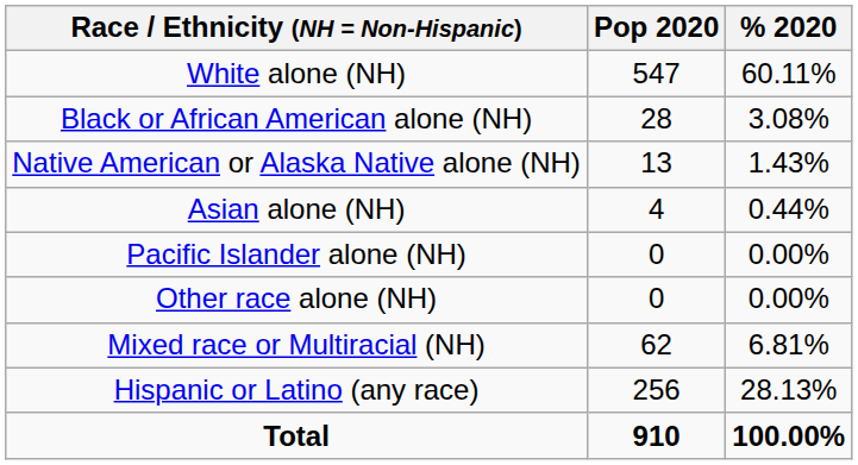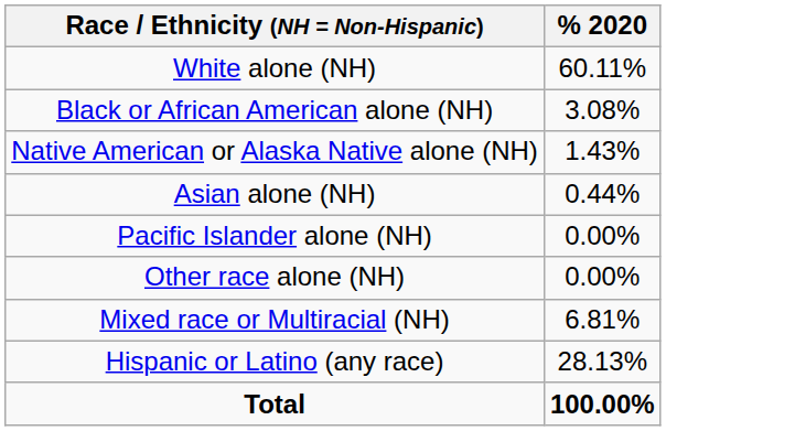 <table class="wikitable" style="text-align:center;">
 <tr>
 <th>Race / Ethnicity <small>(<em>NH = Non-Hispanic</em>)</small></th>
-<th>Pop 2020</th>
 <th>% 2020</th>
 </tr>
 <tr>
 <td><a href='#'>White</a> alone (NH)</td>
-<td>547</td>
 <td>60.11%</td>
 </tr>
 <tr>
 <td><a href='#'>Black or African American</a> alone (NH)</td>
-<td>28</td>
 <td>3.08%</td>
 </tr>
 <tr>
 <td><a href='#'>Native American</a> or <a href='#'>Alaska Native</a> alone (NH)</td>
-<td>13</td>
 <td>1.43%</td>
 </tr>
 <tr>
 <td><a href='#'>Asian</a> alone (NH)</td>
-<td>4</td>
 <td>0.44%</td>
 </tr>
 <tr>
 <td><a href='#'>Pacific Islander</a> alone (NH)</td>
-<td>0</td>
 <td>0.00%</td>
 </tr>
 <tr>
 <td><a href='#'>Other race</a> alone (NH)</td>
-<td>0</td>
 <td>0.00%</td>
 </tr>
 <tr>
 <td><a href='#'>Mixed race or Multiracial</a> (NH)</td>
-<td>62</td>
 <td>6.81%</td>
 </tr>
 <tr>
 <td><a href='#'>Hispanic or Latino</a> (any race)</td>
-<td>256</td>
 <td>28.13%</td>
 </tr>
 <tr>
 <td><strong>Total</strong></td>
-<td><strong>910</strong></td>
 <td><strong>100.00%</strong></td>
 </tr>
 </table>
